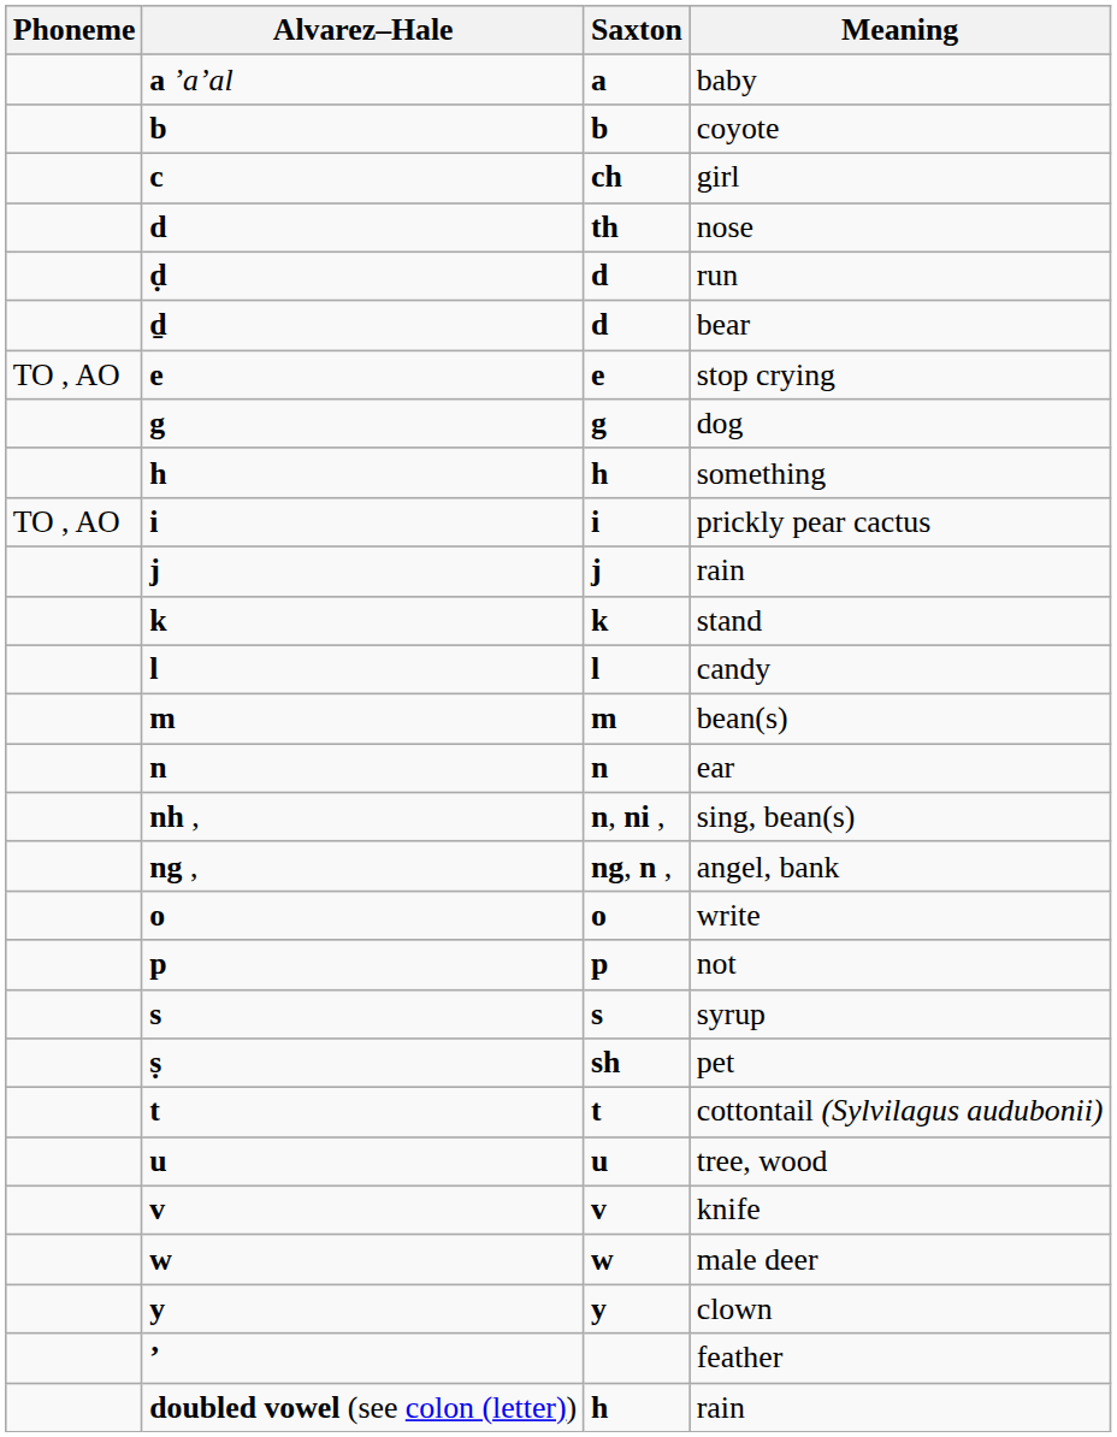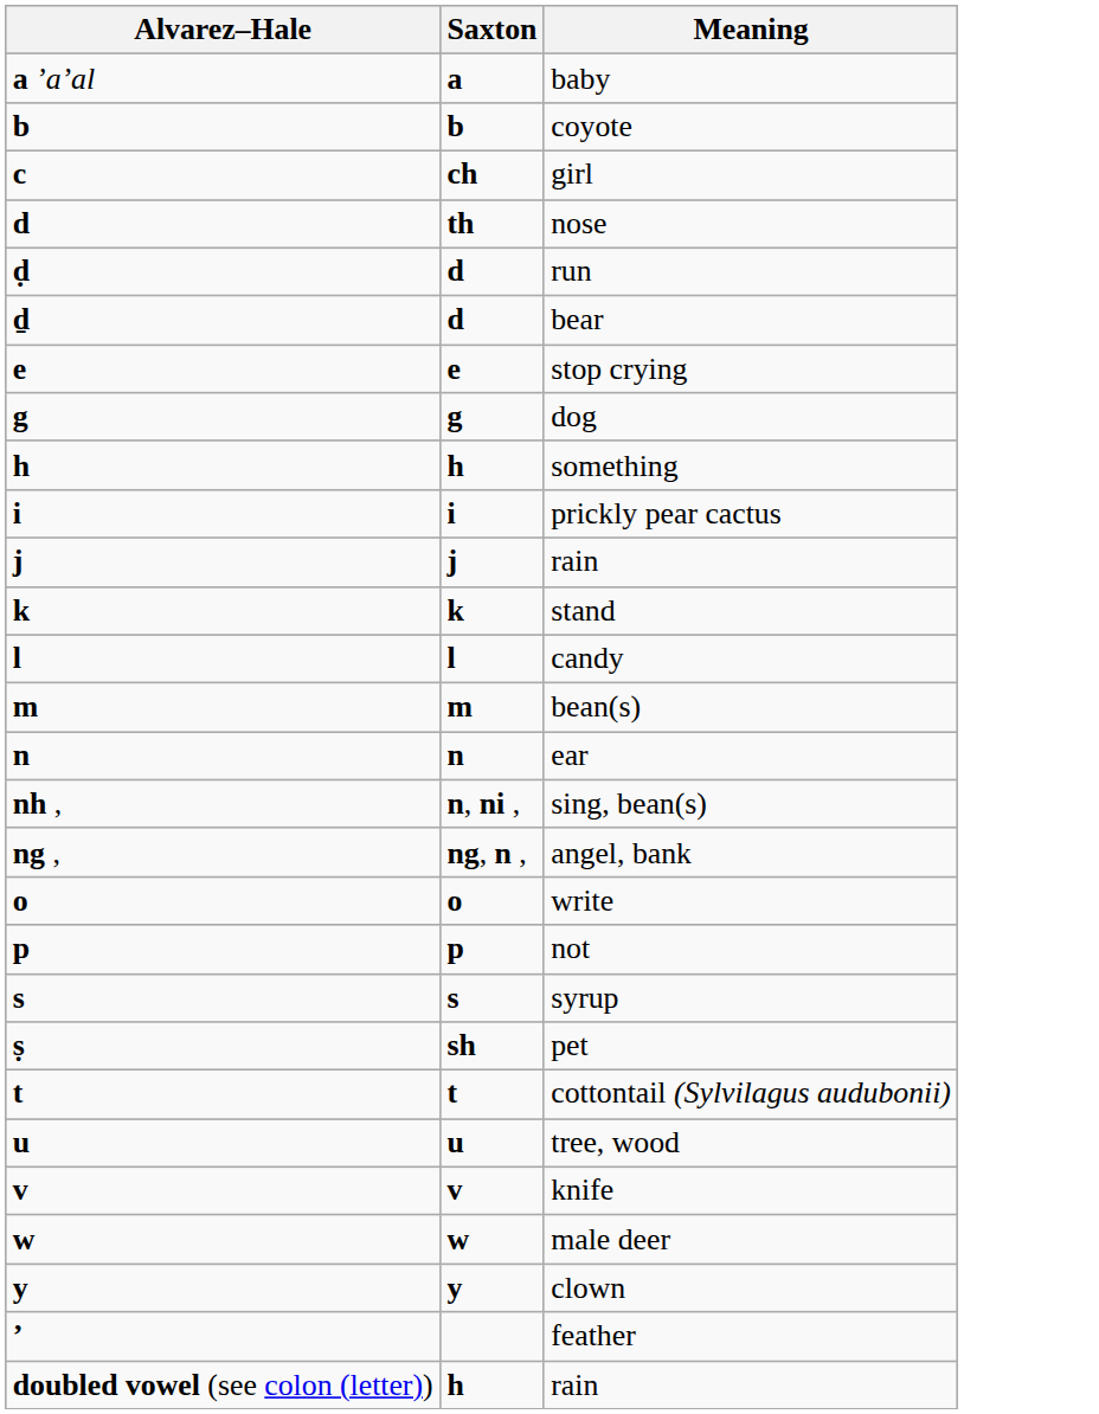 <table class="wikitable">
 <tr>
-<th>Phoneme</th>
 <th>Alvarez–Hale</th>
 <th>Saxton</th>
 <th>Meaning</th>
 </tr>
 <tr>
-<td></td>
 <td><strong>a</strong> <em>ʼaʼal</em></td>
 <td><strong>a</strong> </td>
 <td>baby</td>
 </tr>
 <tr>
-<td></td>
 <td><strong>b</strong> </td>
 <td><strong>b</strong> </td>
 <td>coyote</td>
 </tr>
 <tr>
-<td></td>
 <td><strong>c</strong> </td>
 <td><strong>ch</strong> </td>
 <td>girl</td>
 </tr>
 <tr>
-<td></td>
 <td><strong>d</strong> </td>
 <td><strong>th</strong> </td>
 <td>nose</td>
 </tr>
 <tr>
-<td></td>
 <td><strong>ḍ</strong> </td>
 <td><strong>d</strong> </td>
 <td>run</td>
 </tr>
 <tr>
-<td></td>
 <td><strong>ḏ</strong> </td>
 <td><strong>d</strong> </td>
 <td>bear</td>
 </tr>
 <tr>
-<td>TO , AO </td>
 <td><strong>e</strong> </td>
 <td><strong>e</strong> </td>
 <td>stop crying</td>
 </tr>
 <tr>
-<td></td>
 <td><strong>g</strong> </td>
 <td><strong>g</strong> </td>
 <td>dog</td>
 </tr>
 <tr>
-<td></td>
 <td><strong>h</strong> </td>
 <td><strong>h</strong> </td>
 <td>something</td>
 </tr>
 <tr>
-<td>TO , AO </td>
 <td><strong>i</strong> </td>
 <td><strong>i</strong> </td>
 <td>prickly pear cactus</td>
 </tr>
 <tr>
-<td></td>
 <td><strong>j</strong> </td>
 <td><strong>j</strong> </td>
 <td>rain</td>
 </tr>
 <tr>
-<td></td>
 <td><strong>k</strong> </td>
 <td><strong>k</strong> </td>
 <td>stand</td>
 </tr>
 <tr>
-<td></td>
 <td><strong>l</strong> </td>
 <td><strong>l</strong> </td>
 <td>candy</td>
 </tr>
 <tr>
-<td></td>
 <td><strong>m</strong> </td>
 <td><strong>m</strong> </td>
 <td>bean(s)</td>
 </tr>
 <tr>
-<td></td>
 <td><strong>n</strong> </td>
 <td><strong>n</strong> </td>
 <td>ear</td>
 </tr>
 <tr>
-<td></td>
 <td><strong>nh</strong> , </td>
 <td><strong>n</strong>, <strong>ni</strong> , </td>
 <td>sing, bean(s)</td>
 </tr>
 <tr>
-<td></td>
 <td><strong>ng</strong> , </td>
 <td><strong>ng</strong>, <strong>n</strong> , </td>
 <td>angel, bank</td>
 </tr>
 <tr>
-<td></td>
 <td><strong>o</strong> </td>
 <td><strong>o</strong> </td>
 <td>write</td>
 </tr>
 <tr>
-<td></td>
 <td><strong>p</strong> </td>
 <td><strong>p</strong> </td>
 <td>not</td>
 </tr>
 <tr>
-<td></td>
 <td><strong>s</strong> </td>
 <td><strong>s</strong> </td>
 <td>syrup</td>
 </tr>
 <tr>
-<td></td>
 <td><strong>ṣ</strong> </td>
 <td><strong>sh</strong> </td>
 <td>pet</td>
 </tr>
 <tr>
-<td></td>
 <td><strong>t</strong> </td>
 <td><strong>t</strong> </td>
 <td>cottontail <em>(Sylvilagus audubonii)</em></td>
 </tr>
 <tr>
-<td></td>
 <td><strong>u</strong> </td>
 <td><strong>u</strong> </td>
 <td>tree, wood</td>
 </tr>
 <tr>
-<td></td>
 <td><strong>v</strong> </td>
 <td><strong>v</strong> </td>
 <td>knife</td>
 </tr>
 <tr>
-<td></td>
 <td><strong>w</strong> </td>
 <td><strong>w</strong> </td>
 <td>male deer</td>
 </tr>
 <tr>
-<td></td>
 <td><strong>y</strong> </td>
 <td><strong>y</strong> </td>
 <td>clown</td>
 </tr>
 <tr>
-<td></td>
 <td><strong>ʼ</strong> </td>
 <td><strong></strong> </td>
 <td>feather</td>
 </tr>
 <tr>
-<td></td>
 <td><strong>doubled vowel</strong>  (see <a href='#'>colon (letter)</a>)</td>
 <td><strong>h</strong> </td>
 <td>rain</td>
 </tr>
 </table>
